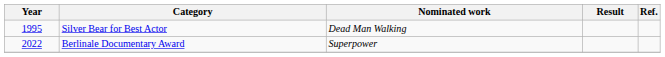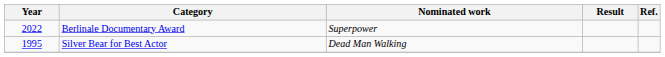 <table class=wikitable>
 <tr>
 <th scope="col" style="width:5em;">Year</th>
 <th scope="col" style="width:26em;">Category</th>
 <th scope="col" style="width:25em;">Nominated work</th>
 <th scope="col" style="width:5em;">Result</th>
 <th>Ref.</th>
 </tr>
 <tr>
+<td style="text-align:center;"><a href='#'>2022</a></td>
+<td><a href='#'>Berlinale Documentary Award</a></td>
+<td><em>Superpower</em></td>
+<td></td>
+<td></td>
+</tr>
+<tr>
 <td style="text-align:center;"><a href='#'>1995</a></td>
 <td><a href='#'>Silver Bear for Best Actor</a></td>
 <td><em>Dead Man Walking</em></td>
 <td></td>
 <td></td>
 </tr>
 <tr>
-<td style="text-align:center;"><a href='#'>2022</a></td>
-<td><a href='#'>Berlinale Documentary Award</a></td>
-<td><em>Superpower</em></td>
-<td></td>
-<td></td>
-</tr>
-<tr>
 </tr>
 </table>
